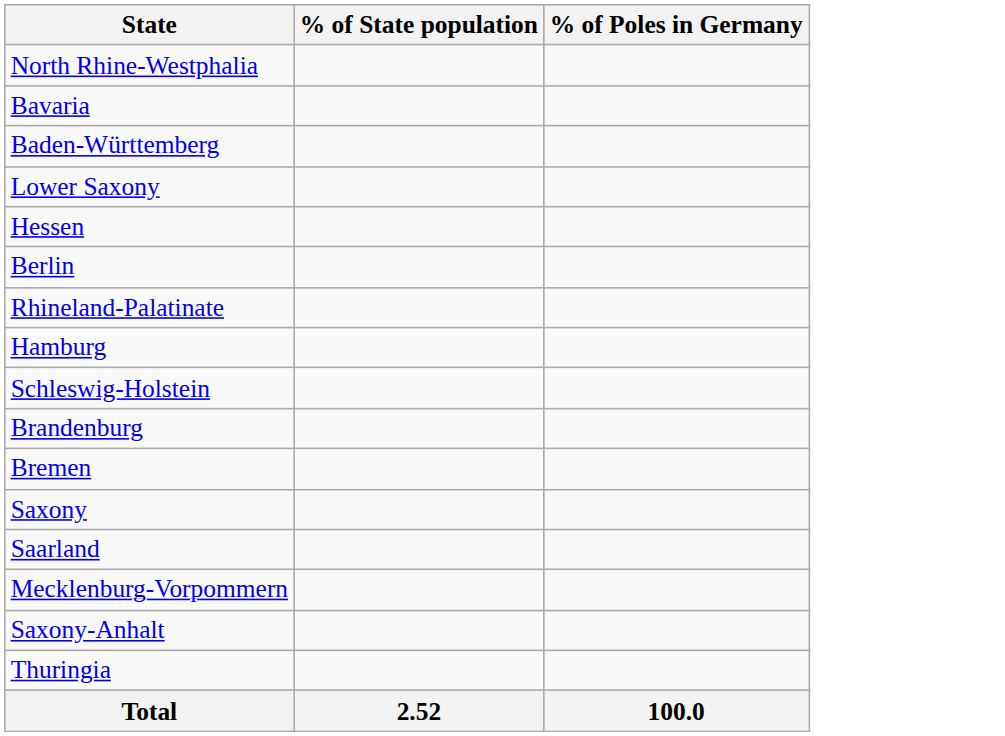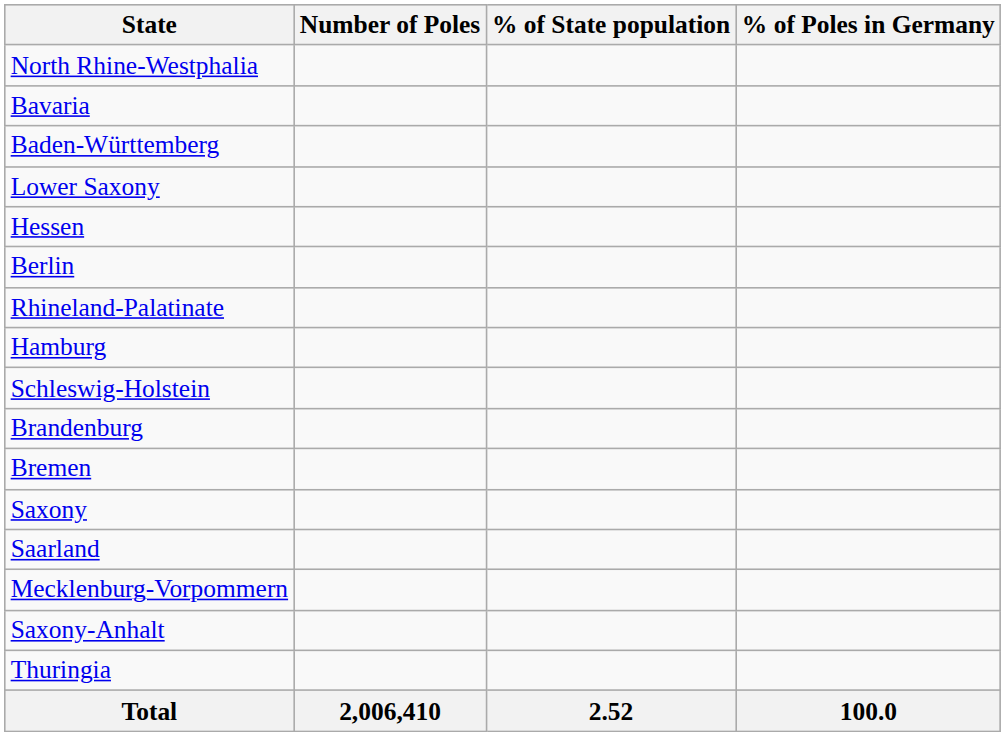 <table class="wikitable">
 <tr>
 <th>State</th>
+<th>Number of Poles</th>
 <th>% of State population</th>
 <th>% of Poles in Germany</th>
 </tr>
 <tr>
 <td><a href='#'>North Rhine-Westphalia</a></td>
 <td></td>
 <td></td>
+<td></td>
 </tr>
 <tr>
 <td><a href='#'>Bavaria</a></td>
+<td></td>
 <td></td>
 <td></td>
 </tr>
 <tr>
 <td><a href='#'>Baden-Württemberg</a></td>
 <td></td>
 <td></td>
+<td></td>
 </tr>
 <tr>
 <td><a href='#'>Lower Saxony</a></td>
+<td></td>
 <td></td>
 <td></td>
 </tr>
 <tr>
 <td><a href='#'>Hessen</a></td>
 <td></td>
 <td></td>
+<td></td>
 </tr>
 <tr>
 <td><a href='#'>Berlin</a></td>
+<td></td>
 <td></td>
 <td></td>
 </tr>
 <tr>
 <td><a href='#'>Rhineland-Palatinate</a></td>
 <td></td>
 <td></td>
+<td></td>
 </tr>
 <tr>
 <td><a href='#'>Hamburg</a></td>
+<td></td>
 <td></td>
 <td></td>
 </tr>
 <tr>
 <td><a href='#'>Schleswig-Holstein</a></td>
 <td></td>
 <td></td>
+<td></td>
 </tr>
 <tr>
 <td><a href='#'>Brandenburg</a></td>
+<td></td>
 <td></td>
 <td></td>
 </tr>
 <tr>
 <td><a href='#'>Bremen</a></td>
 <td></td>
 <td></td>
+<td></td>
 </tr>
 <tr>
 <td><a href='#'>Saxony</a></td>
+<td></td>
 <td></td>
 <td></td>
 </tr>
 <tr>
 <td><a href='#'>Saarland</a></td>
 <td></td>
 <td></td>
+<td></td>
 </tr>
 <tr>
 <td><a href='#'>Mecklenburg-Vorpommern</a></td>
+<td></td>
 <td></td>
 <td></td>
 </tr>
 <tr>
 <td><a href='#'>Saxony-Anhalt</a></td>
 <td></td>
 <td></td>
+<td></td>
 </tr>
 <tr>
 <td><a href='#'>Thuringia</a></td>
 <td></td>
 <td></td>
+<td></td>
 </tr>
 <tr>
 <th>Total</th>
+<th>2,006,410</th>
 <th>2.52</th>
 <th>100.0</th>
 </tr>
 </table>
